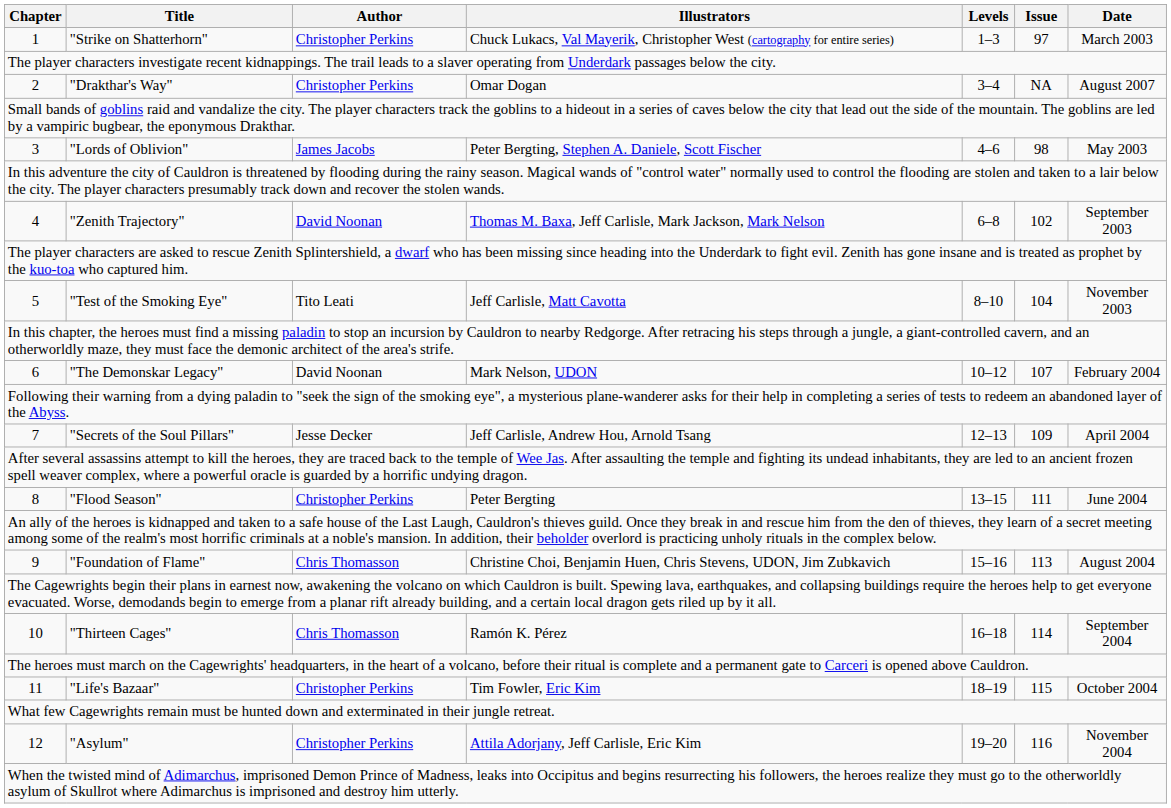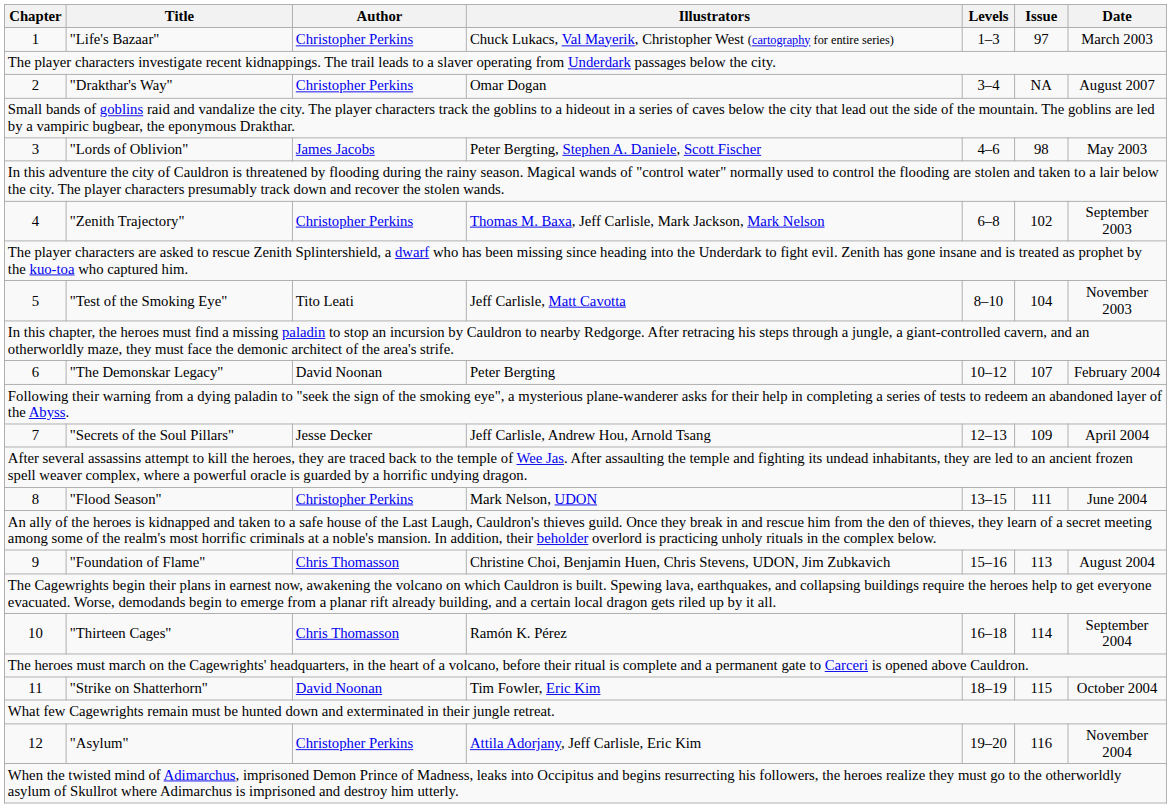 <table class="wikitable" style="width:100%;">
 <tr>
 <th width="60">Chapter</th>
 <th>Title</th>
 <th>Author</th>
 <th>Illustrators</th>
 <th width="50">Levels</th>
 <th width="50">Issue</th>
 <th width="100">Date</th>
 </tr>
 <tr>
 <td style="text-align: center;">1</td>
-<td>"Strike on Shatterhorn"</td>
+<td>"Life's Bazaar"</td>
 <td><a href='#'>Christopher Perkins</a></td>
 <td>Chuck Lukacs, <a href='#'>Val Mayerik</a>, Christopher West <small>(<a href='#'>cartography</a> for entire series)</small></td>
 <td style="text-align: center;">1–3</td>
 <td style="text-align: center;">97</td>
 <td style="text-align: center;">March 2003</td>
 </tr>
 <tr>
 <td colspan="7">The player characters investigate recent kidnappings. The trail leads to a slaver operating from <a href='#'>Underdark</a> passages below the city.</td>
 </tr>
 <tr>
 <td style="text-align: center;">2</td>
 <td>"Drakthar's Way"</td>
 <td><a href='#'>Christopher Perkins</a></td>
 <td>Omar Dogan</td>
 <td style="text-align: center;">3–4</td>
 <td style="text-align: center;">NA</td>
 <td style="text-align: center;">August 2007</td>
 </tr>
 <tr>
 <td colspan="7">Small bands of <a href='#'>goblins</a> raid and vandalize the city. The player characters track the goblins to a hideout in a series of caves below the city that lead out the side of the mountain. The goblins are led by a vampiric bugbear, the eponymous Drakthar.</td>
 </tr>
 <tr>
 <td style="text-align: center;">3</td>
 <td>"Lords of Oblivion"</td>
 <td><a href='#'>James Jacobs</a></td>
 <td>Peter Bergting, <a href='#'>Stephen A. Daniele</a>, <a href='#'>Scott Fischer</a></td>
 <td style="text-align: center;">4–6</td>
 <td style="text-align: center;">98</td>
 <td style="text-align: center;">May 2003</td>
 </tr>
 <tr>
 <td colspan="7">In this adventure the city of Cauldron is threatened by flooding during the rainy season. Magical wands of "control water" normally used to control the flooding are stolen and taken to a lair below the city. The player characters presumably track down and recover the stolen wands.</td>
 </tr>
 <tr>
 <td style="text-align: center;">4</td>
 <td>"Zenith Trajectory"</td>
-<td><a href='#'>David Noonan</a></td>
+<td><a href='#'>Christopher Perkins</a></td>
 <td><a href='#'>Thomas M. Baxa</a>, Jeff Carlisle, Mark Jackson, <a href='#'>Mark Nelson</a></td>
 <td style="text-align: center;">6–8</td>
 <td style="text-align: center;">102</td>
 <td style="text-align: center;">September 2003</td>
 </tr>
 <tr>
 <td colspan="7">The player characters are asked to rescue Zenith Splintershield, a <a href='#'>dwarf</a> who has been missing since heading into the Underdark to fight evil. Zenith has gone insane and is treated as prophet by the <a href='#'>kuo-toa</a> who captured him.</td>
 </tr>
 <tr>
 <td style="text-align: center;">5</td>
 <td>"Test of the Smoking Eye"</td>
 <td>Tito Leati</td>
 <td>Jeff Carlisle, <a href='#'>Matt Cavotta</a></td>
 <td style="text-align: center;">8–10</td>
 <td style="text-align: center;">104</td>
 <td style="text-align: center;">November 2003</td>
 </tr>
 <tr>
 <td colspan="7">In this chapter, the heroes must find a missing <a href='#'>paladin</a> to stop an incursion by Cauldron to nearby Redgorge. After retracing his steps through a jungle, a giant-controlled cavern, and an otherworldly maze, they must face the demonic architect of the area's strife.</td>
 </tr>
 <tr>
 <td style="text-align: center;">6</td>
 <td>"The Demonskar Legacy"</td>
 <td>David Noonan</td>
-<td>Mark Nelson, <a href='#'>UDON</a></td>
+<td>Peter Bergting</td>
 <td style="text-align: center;">10–12</td>
 <td style="text-align: center;">107</td>
 <td style="text-align: center;">February 2004</td>
 </tr>
 <tr>
 <td colspan="7">Following their warning from a dying paladin to "seek the sign of the smoking eye", a mysterious plane-wanderer asks for their help in completing a series of tests to redeem an abandoned layer of the <a href='#'>Abyss</a>.</td>
 </tr>
 <tr>
 <td style="text-align: center;">7</td>
 <td>"Secrets of the Soul Pillars"</td>
 <td>Jesse Decker</td>
 <td>Jeff Carlisle, Andrew Hou, Arnold Tsang</td>
 <td style="text-align: center;">12–13</td>
 <td style="text-align: center;">109</td>
 <td style="text-align: center;">April 2004</td>
 </tr>
 <tr>
 <td colspan="7">After several assassins attempt to kill the heroes, they are traced back to the temple of <a href='#'>Wee Jas</a>. After assaulting the temple and fighting its undead inhabitants, they are led to an ancient frozen spell weaver complex, where a powerful oracle is guarded by a horrific undying dragon.</td>
 </tr>
 <tr>
 <td style="text-align: center;">8</td>
 <td>"Flood Season"</td>
 <td><a href='#'>Christopher Perkins</a></td>
-<td>Peter Bergting</td>
+<td>Mark Nelson, <a href='#'>UDON</a></td>
 <td style="text-align: center;">13–15</td>
 <td style="text-align: center;">111</td>
 <td style="text-align: center;">June 2004</td>
 </tr>
 <tr>
 <td colspan="7">An ally of the heroes is kidnapped and taken to a safe house of the Last Laugh, Cauldron's thieves guild. Once they break in and rescue him from the den of thieves, they learn of a secret meeting among some of the realm's most horrific criminals at a noble's mansion. In addition, their <a href='#'>beholder</a> overlord is practicing unholy rituals in the complex below.</td>
 </tr>
 <tr>
 <td style="text-align: center;">9</td>
 <td>"Foundation of Flame"</td>
 <td><a href='#'>Chris Thomasson</a></td>
 <td>Christine Choi, Benjamin Huen, Chris Stevens, UDON, Jim Zubkavich</td>
 <td style="text-align: center;">15–16</td>
 <td style="text-align: center;">113</td>
 <td style="text-align: center;">August 2004</td>
 </tr>
 <tr>
 <td colspan="7">The Cagewrights begin their plans in earnest now, awakening the volcano on which Cauldron is built. Spewing lava, earthquakes, and collapsing buildings require the heroes help to get everyone evacuated. Worse, demodands begin to emerge from a planar rift already building, and a certain local dragon gets riled up by it all.</td>
 </tr>
 <tr>
 <td style="text-align: center;">10</td>
 <td>"Thirteen Cages"</td>
 <td><a href='#'>Chris Thomasson</a></td>
 <td>Ramón K. Pérez</td>
 <td style="text-align: center;">16–18</td>
 <td style="text-align: center;">114</td>
 <td style="text-align: center;">September 2004</td>
 </tr>
 <tr>
 <td colspan="7">The heroes must march on the Cagewrights' headquarters, in the heart of a volcano, before their ritual is complete and a permanent gate to <a href='#'>Carceri</a> is opened above Cauldron.</td>
 </tr>
 <tr>
 <td style="text-align: center;">11</td>
-<td>"Life's Bazaar"</td>
-<td><a href='#'>Christopher Perkins</a></td>
+<td>"Strike on Shatterhorn"</td>
+<td><a href='#'>David Noonan</a></td>
 <td>Tim Fowler, <a href='#'>Eric Kim</a></td>
 <td style="text-align: center;">18–19</td>
 <td style="text-align: center;">115</td>
 <td style="text-align: center;">October 2004</td>
 </tr>
 <tr>
 <td colspan="7">What few Cagewrights remain must be hunted down and exterminated in their jungle retreat.</td>
 </tr>
 <tr>
 <td style="text-align: center;">12</td>
 <td>"Asylum"</td>
 <td><a href='#'>Christopher Perkins</a></td>
 <td><a href='#'>Attila Adorjany</a>, Jeff Carlisle, Eric Kim</td>
 <td style="text-align: center;">19–20</td>
 <td style="text-align: center;">116</td>
 <td style="text-align: center;">November 2004</td>
 </tr>
 <tr>
 <td colspan="7">When the twisted mind of <a href='#'>Adimarchus</a>, imprisoned Demon Prince of Madness, leaks into Occipitus and begins resurrecting his followers, the heroes realize they must go to the otherworldly asylum of Skullrot where Adimarchus is imprisoned and destroy him utterly.</td>
 </tr>
 </table>
